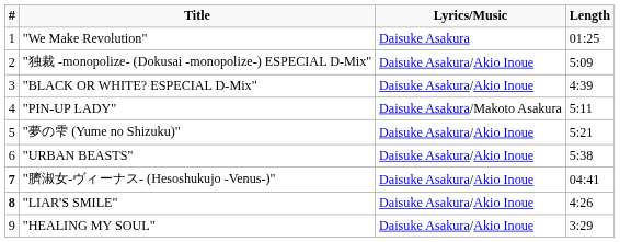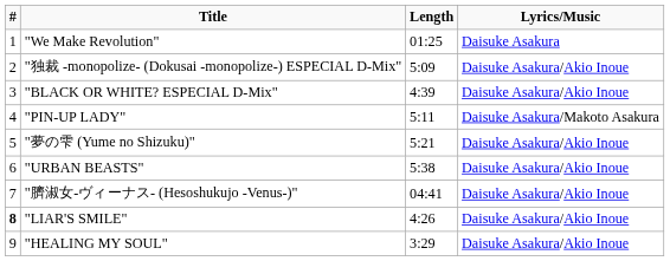 <table border="1" cellpadding="4" style="border:#AAAAAA; border-collapse:collapse;">
 <tr bgcolor="#F9F9F9">
 <th>#</th>
 <th>Title</th>
+<th>Length</th>
 <th>Lyrics/Music</th>
-<th>Length</th>
 </tr>
 <tr>
 <td>1</td>
 <td>"We Make Revolution"</td>
+<td>01:25</td>
 <td><a href='#'>Daisuke Asakura</a></td>
-<td>01:25</td>
 </tr>
 <tr>
 <td>2</td>
 <td>"独裁 -monopolize- (Dokusai -monopolize-) ESPECIAL D-Mix"</td>
+<td>5:09</td>
 <td><a href='#'>Daisuke Asakura</a>/<a href='#'>Akio Inoue</a></td>
-<td>5:09</td>
 </tr>
 <tr>
 <td>3</td>
 <td>"BLACK OR WHITE? ESPECIAL D-Mix"</td>
+<td>4:39</td>
 <td><a href='#'>Daisuke Asakura</a>/<a href='#'>Akio Inoue</a></td>
-<td>4:39</td>
 </tr>
 <tr>
 <td>4</td>
 <td>"PIN-UP LADY"</td>
+<td>5:11</td>
 <td><a href='#'>Daisuke Asakura</a>/Makoto Asakura</td>
-<td>5:11</td>
 </tr>
 <tr>
 <td>5</td>
 <td>"夢の雫 (Yume no Shizuku)"</td>
+<td>5:21</td>
 <td><a href='#'>Daisuke Asakura</a>/<a href='#'>Akio Inoue</a></td>
-<td>5:21</td>
 </tr>
 <tr>
 <td>6</td>
 <td>"URBAN BEASTS"</td>
+<td>5:38</td>
 <td><a href='#'>Daisuke Asakura</a>/<a href='#'>Akio Inoue</a></td>
-<td>5:38</td>
 </tr>
 <tr>
-<td><strong>7</strong></td>
+<td>7</td>
 <td>"臍淑女-ヴィーナス- (Hesoshukujo -Venus-)"</td>
+<td>04:41</td>
 <td><a href='#'>Daisuke Asakura</a>/<a href='#'>Akio Inoue</a></td>
-<td>04:41</td>
 </tr>
 <tr>
 <td><strong>8</strong></td>
 <td>"LIAR'S SMILE"</td>
+<td>4:26</td>
 <td><a href='#'>Daisuke Asakura</a>/<a href='#'>Akio Inoue</a></td>
-<td>4:26</td>
 </tr>
 <tr>
 <td>9</td>
 <td>"HEALING MY SOUL"</td>
+<td>3:29</td>
 <td><a href='#'>Daisuke Asakura</a>/<a href='#'>Akio Inoue</a></td>
-<td>3:29</td>
 </tr>
 </table>
